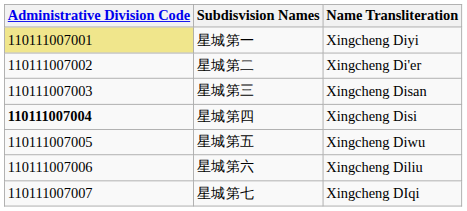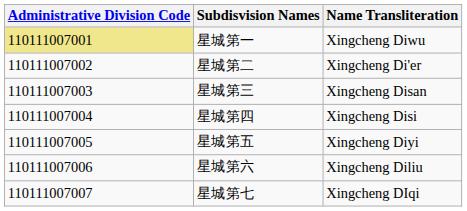 <table class="wikitable sortable">
 <tr>
 <th><a href='#'>Administrative Division Code</a></th>
 <th>Subdisvision Names</th>
 <th>Name Transliteration</th>
 </tr>
 <tr>
 <td style="background: khaki;">110111007001</td>
 <td>星城第一</td>
-<td>Xingcheng Diyi</td>
+<td>Xingcheng Diwu</td>
 </tr>
 <tr>
 <td>110111007002</td>
 <td>星城第二</td>
 <td>Xingcheng Di'er</td>
 </tr>
 <tr>
 <td>110111007003</td>
 <td>星城第三</td>
 <td>Xingcheng Disan</td>
 </tr>
 <tr>
-<td><strong>110111007004</strong></td>
+<td>110111007004</td>
 <td>星城第四</td>
 <td>Xingcheng Disi</td>
 </tr>
 <tr>
 <td>110111007005</td>
 <td>星城第五</td>
-<td>Xingcheng Diwu</td>
+<td>Xingcheng Diyi</td>
 </tr>
 <tr>
 <td>110111007006</td>
 <td>星城第六</td>
 <td>Xingcheng Diliu</td>
 </tr>
 <tr>
 <td>110111007007</td>
 <td>星城第七</td>
 <td>Xingcheng DIqi</td>
 </tr>
 </table>
